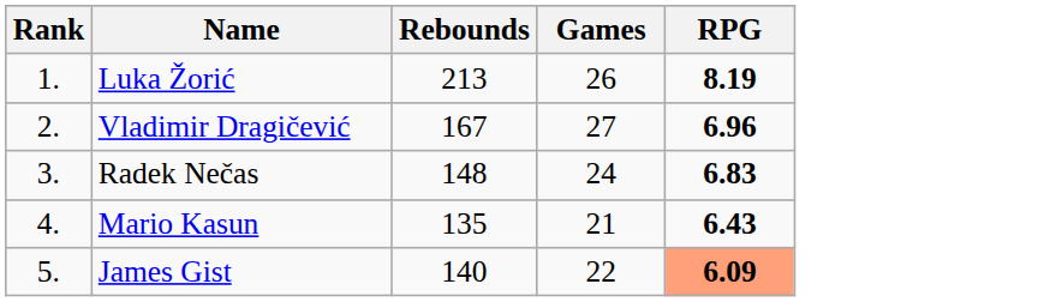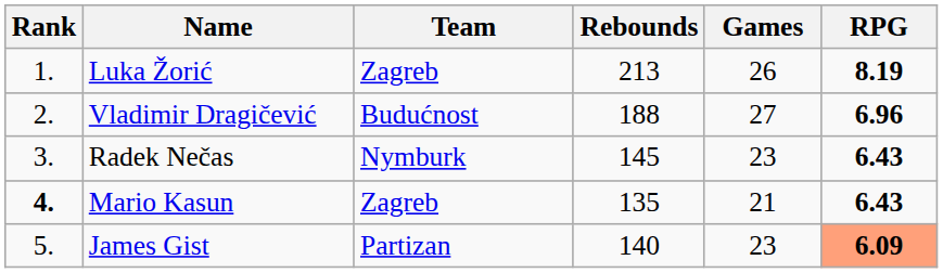 <table class="wikitable" style="text-align: center;">
 <tr>
 <th>Rank</th>
 <th width="150">Name</th>
+<th width="120">Team</th>
 <th width="60">Rebounds</th>
 <th width="60">Games</th>
 <th width="60">RPG</th>
 </tr>
 <tr>
 <td>1.</td>
 <td align="left"> <a href='#'>Luka Žorić</a></td>
+<td align="left"> <a href='#'>Zagreb</a></td>
 <td>213</td>
 <td>26</td>
 <td><strong>8.19</strong></td>
 </tr>
 <tr>
 <td>2.</td>
 <td align="left"> <a href='#'>Vladimir Dragičević</a></td>
-<td>167</td>
+<td align="left"> <a href='#'>Budućnost</a></td>
+<td>188</td>
 <td>27</td>
 <td><strong>6.96</strong></td>
 </tr>
 <tr>
 <td>3.</td>
 <td align="left"> Radek Nečas</td>
-<td>148</td>
-<td>24</td>
-<td><strong>6.83</strong></td>
+<td align="left"> <a href='#'>Nymburk</a></td>
+<td>145</td>
+<td>23</td>
+<td><strong>6.43</strong></td>
 </tr>
 <tr>
-<td>4.</td>
+<td><strong>4.</strong></td>
 <td align="left"> <a href='#'>Mario Kasun</a></td>
+<td align="left"> <a href='#'>Zagreb</a></td>
 <td>135</td>
 <td>21</td>
 <td><strong>6.43</strong></td>
 </tr>
 <tr>
 <td>5.</td>
 <td align="left"> <a href='#'>James Gist</a></td>
+<td align="left"> <a href='#'>Partizan</a></td>
 <td>140</td>
-<td>22</td>
+<td>23</td>
 <td style="background: lightsalmon;"><strong>6.09</strong></td>
 </tr>
 </table>
